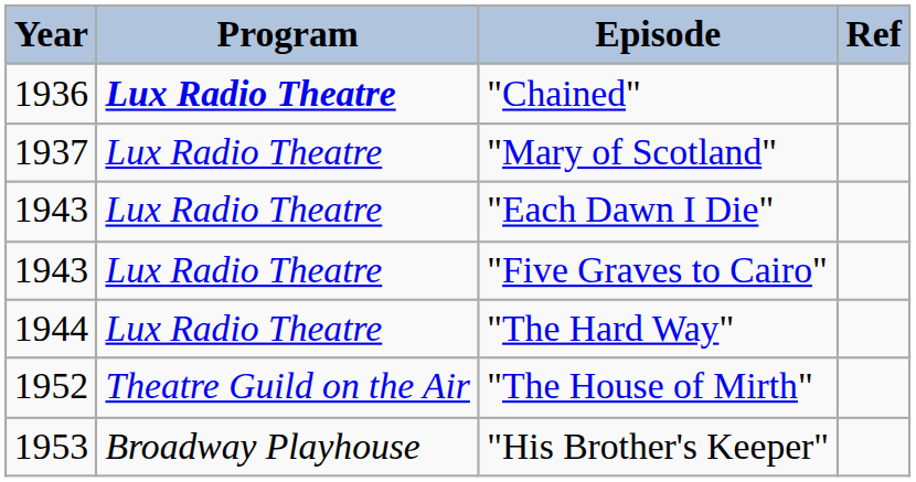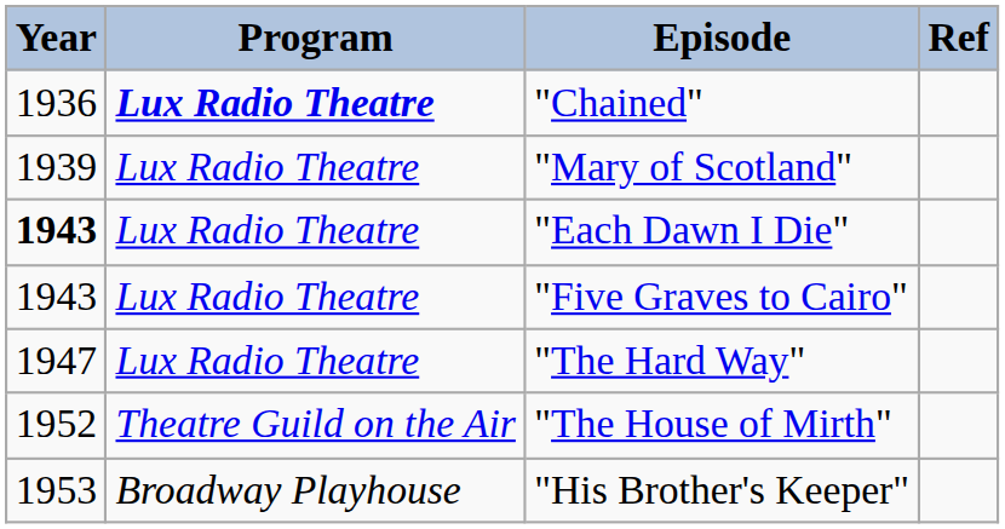 <table class="wikitable">
 <tr>
 <th style="background: #B0C4DE;">Year</th>
 <th style="background: #B0C4DE;">Program</th>
 <th style="background: #B0C4DE;">Episode</th>
 <th style="background: #B0C4DE;">Ref</th>
 </tr>
 <tr>
 <td>1936</td>
 <td><strong><em><a href='#'>Lux Radio Theatre</a></em></strong></td>
 <td>"<a href='#'>Chained</a>"</td>
 <td></td>
 </tr>
 <tr>
-<td>1937</td>
+<td>1939</td>
 <td><em><a href='#'>Lux Radio Theatre</a></em></td>
 <td>"<a href='#'>Mary of Scotland</a>"</td>
 <td></td>
 </tr>
 <tr>
-<td>1943</td>
+<td><strong>1943</strong></td>
 <td><em><a href='#'>Lux Radio Theatre</a></em></td>
 <td>"<a href='#'>Each Dawn I Die</a>"</td>
 <td></td>
 </tr>
 <tr>
 <td>1943</td>
 <td><em><a href='#'>Lux Radio Theatre</a></em></td>
 <td>"<a href='#'>Five Graves to Cairo</a>"</td>
 <td></td>
 </tr>
 <tr>
-<td>1944</td>
+<td>1947</td>
 <td><em><a href='#'>Lux Radio Theatre</a></em></td>
 <td>"<a href='#'>The Hard Way</a>"</td>
 <td></td>
 </tr>
 <tr>
 <td>1952</td>
 <td><em><a href='#'>Theatre Guild on the Air</a></em></td>
 <td>"<a href='#'>The House of Mirth</a>"</td>
 <td></td>
 </tr>
 <tr>
 <td>1953</td>
 <td><em>Broadway Playhouse</em></td>
 <td>"His Brother's Keeper"</td>
 <td></td>
 </tr>
 </table>
